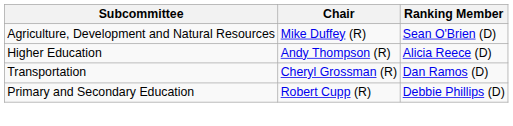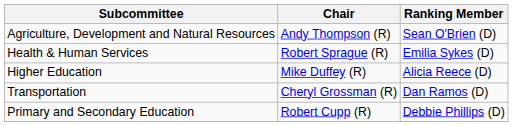 <table class="wikitable">
 <tr>
 <th>Subcommittee</th>
 <th>Chair</th>
 <th>Ranking Member</th>
 </tr>
 <tr>
 <td>Agriculture, Development and Natural Resources</td>
-<td><a href='#'>Mike Duffey</a> (R)</td>
+<td><a href='#'>Andy Thompson</a> (R)</td>
 <td><a href='#'>Sean O'Brien</a> (D)</td>
 </tr>
 <tr>
+<td>Health & Human Services</td>
+<td><a href='#'>Robert Sprague</a> (R)</td>
+<td><a href='#'>Emilia Sykes</a> (D)</td>
+</tr>
+<tr>
 <td>Higher Education</td>
-<td><a href='#'>Andy Thompson</a> (R)</td>
+<td><a href='#'>Mike Duffey</a> (R)</td>
 <td><a href='#'>Alicia Reece</a> (D)</td>
 </tr>
 <tr>
 <td>Transportation</td>
 <td><a href='#'>Cheryl Grossman</a> (R)</td>
 <td><a href='#'>Dan Ramos</a> (D)</td>
 </tr>
 <tr>
 <td>Primary and Secondary Education</td>
 <td><a href='#'>Robert Cupp</a> (R)</td>
 <td><a href='#'>Debbie Phillips</a> (D)</td>
 </tr>
 </table>
